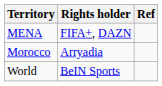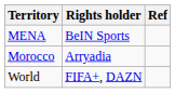 <table class="wikitable">
 <tr>
 <th>Territory</th>
 <th>Rights holder</th>
 <th>Ref</th>
 </tr>
 <tr>
 <td><a href='#'>MENA</a></td>
-<td><a href='#'>FIFA+</a>, <a href='#'>DAZN</a></td>
+<td><a href='#'>BeIN Sports</a></td>
 <td></td>
 </tr>
 <tr>
 <td><a href='#'>Morocco</a></td>
 <td><a href='#'>Arryadia</a></td>
 <td></td>
 </tr>
 <tr>
 <td>World</td>
-<td><a href='#'>BeIN Sports</a></td>
+<td><a href='#'>FIFA+</a>, <a href='#'>DAZN</a></td>
 <td></td>
 </tr>
 </table>
